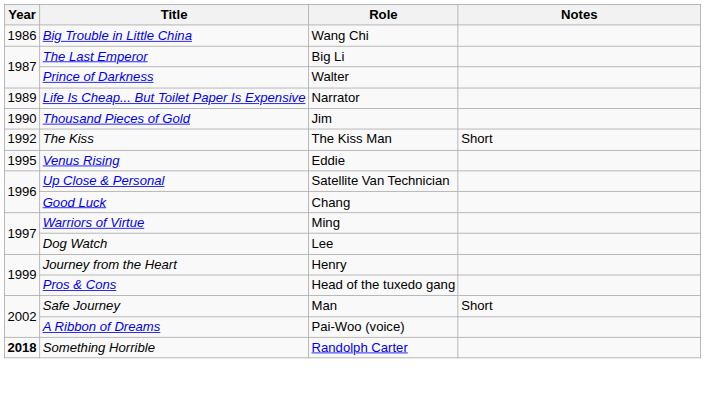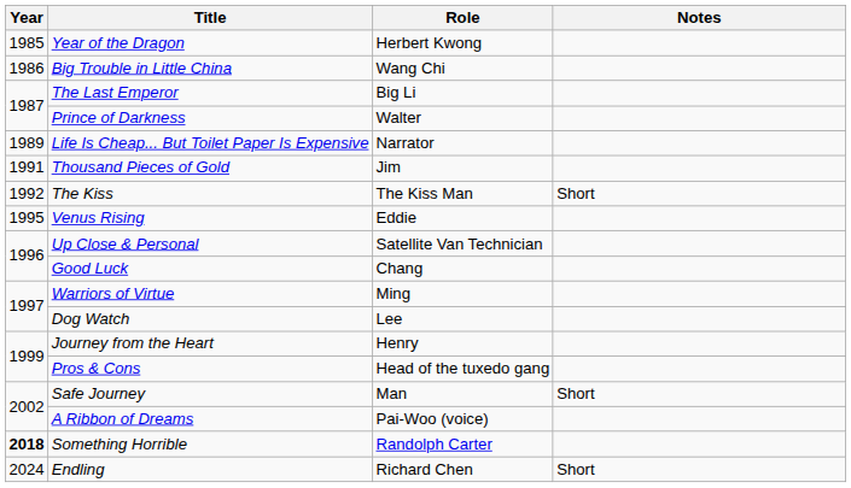 <table class="wikitable sortable">
 <tr>
 <th>Year</th>
 <th>Title</th>
 <th>Role</th>
 <th class="unsortable" style="width:18em;">Notes</th>
+</tr>
+<tr>
+<td>1985</td>
+<td><em><a href='#'>Year of the Dragon</a></em></td>
+<td>Herbert Kwong</td>
+<td></td>
 </tr>
 <tr>
 <td>1986</td>
 <td><em><a href='#'>Big Trouble in Little China</a></em></td>
 <td>Wang Chi</td>
 <td></td>
 </tr>
 <tr>
 <td rowspan="2">1987</td>
 <td><em><a href='#'>The Last Emperor</a></em></td>
 <td>Big Li</td>
 <td></td>
 </tr>
 <tr>
 <td><em><a href='#'>Prince of Darkness</a></em></td>
 <td>Walter</td>
 <td></td>
 </tr>
 <tr>
 <td>1989</td>
 <td><em><a href='#'>Life Is Cheap... But Toilet Paper Is Expensive</a></em></td>
 <td>Narrator</td>
 <td></td>
 </tr>
 <tr>
-<td>1990</td>
+<td>1991</td>
 <td><em><a href='#'>Thousand Pieces of Gold</a></em></td>
 <td>Jim</td>
 <td></td>
 </tr>
 <tr>
 <td>1992</td>
 <td><em>The Kiss</em></td>
 <td>The Kiss Man</td>
 <td>Short</td>
 </tr>
 <tr>
 <td>1995</td>
 <td><em><a href='#'>Venus Rising</a></em></td>
 <td>Eddie</td>
 <td></td>
 </tr>
 <tr>
 <td rowspan="2">1996</td>
 <td><em><a href='#'>Up Close & Personal</a></em></td>
 <td>Satellite Van Technician</td>
 <td></td>
 </tr>
 <tr>
 <td><em><a href='#'>Good Luck</a></em></td>
 <td>Chang</td>
 <td></td>
 </tr>
 <tr>
 <td rowspan="2">1997</td>
 <td><em><a href='#'>Warriors of Virtue</a></em></td>
 <td>Ming</td>
 <td></td>
 </tr>
 <tr>
 <td><em>Dog Watch</em></td>
 <td>Lee</td>
 <td></td>
 </tr>
 <tr>
 <td rowspan="2">1999</td>
 <td><em>Journey from the Heart</em></td>
 <td>Henry</td>
 <td></td>
 </tr>
 <tr>
 <td><em><a href='#'>Pros & Cons</a></em></td>
 <td>Head of the tuxedo gang</td>
 <td></td>
 </tr>
 <tr>
 <td rowspan="2">2002</td>
 <td><em>Safe Journey</em></td>
 <td>Man</td>
 <td>Short</td>
 </tr>
 <tr>
 <td><em><a href='#'>A Ribbon of Dreams</a></em></td>
 <td>Pai-Woo (voice)</td>
 <td></td>
 </tr>
 <tr>
 <td><strong>2018</strong></td>
 <td><em>Something Horrible</em></td>
 <td><a href='#'>Randolph Carter</a></td>
 <td></td>
 </tr>
+<tr>
+<td>2024</td>
+<td><em>Endling</em></td>
+<td>Richard Chen</td>
+<td>Short</td>
+</tr>
 </table>
